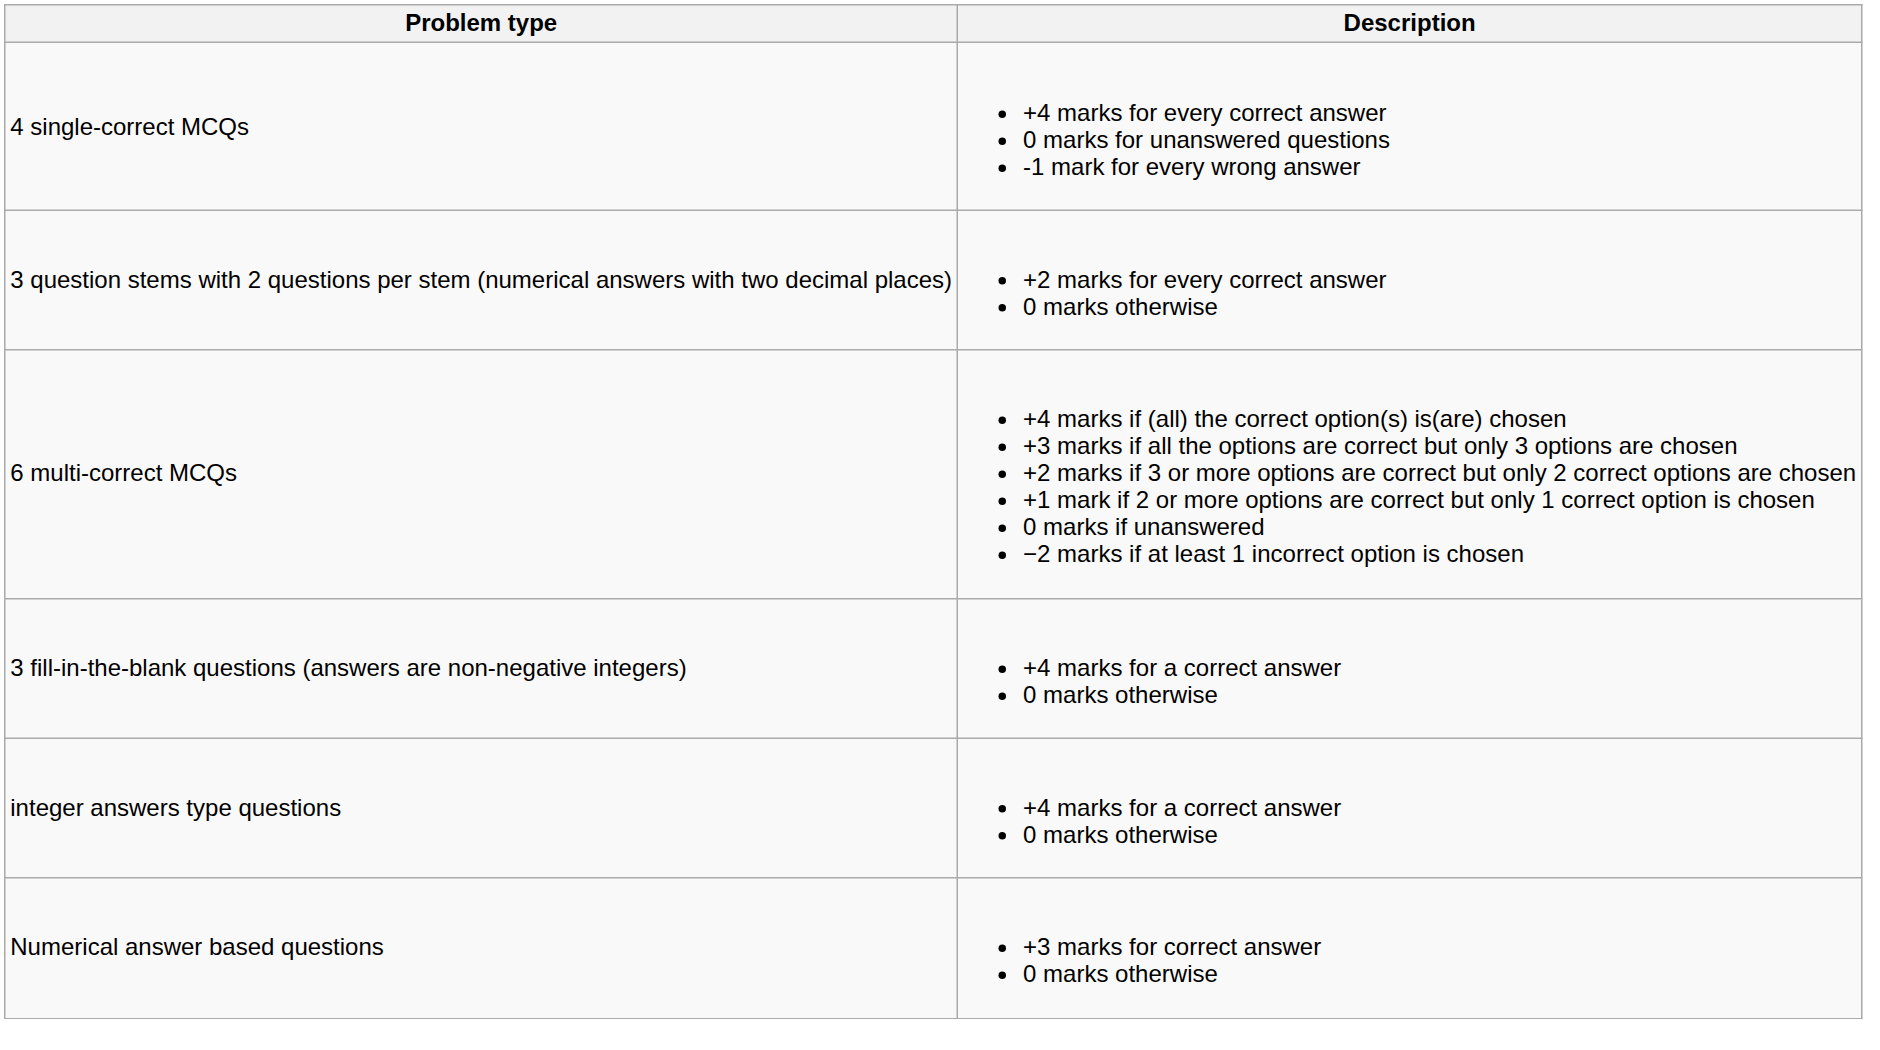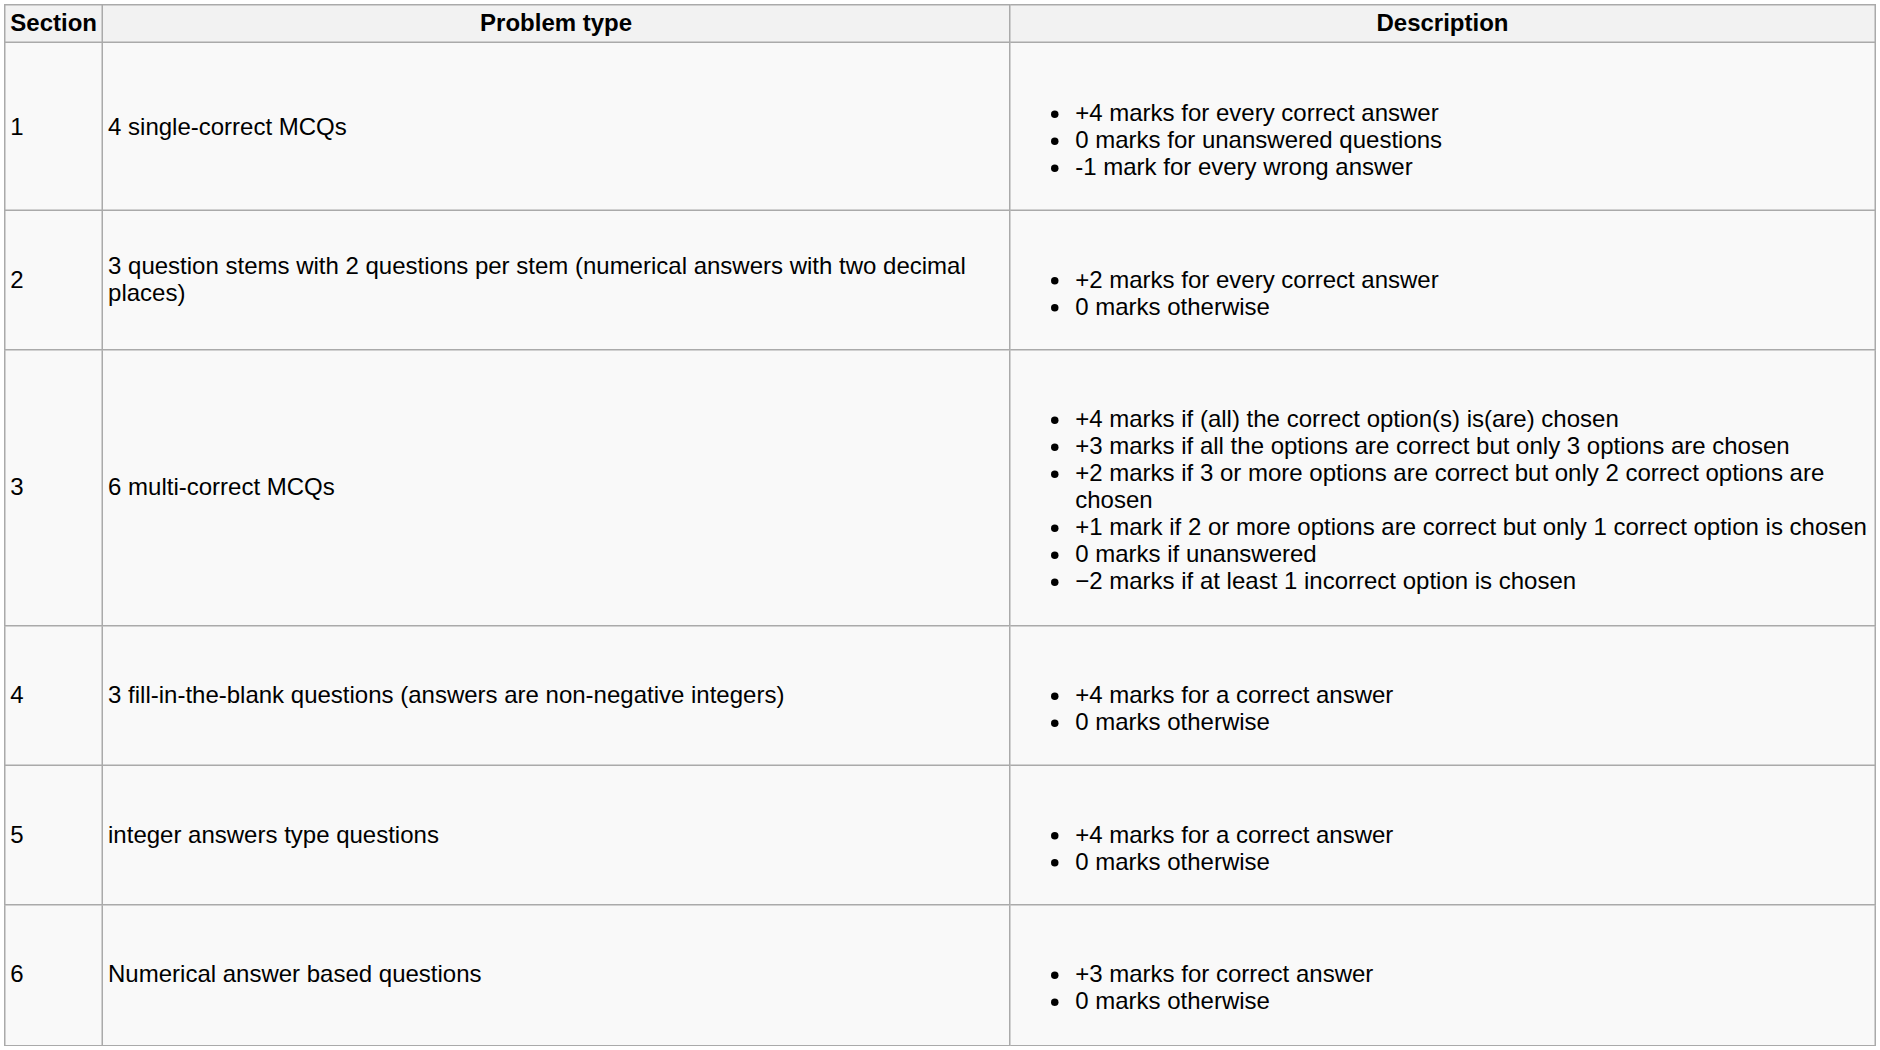 <table class="wikitable">
 <tr>
+<th>Section</th>
 <th>Problem type</th>
 <th>Description</th>
 </tr>
 <tr>
+<td>1</td>
 <td>4 single-correct MCQs</td>
 <td><br><ul><li>+4 marks for every correct answer</li><li>0 marks for unanswered questions</li><li>-1 mark for every wrong answer</li></ul></td>
 </tr>
 <tr>
+<td>2</td>
 <td>3 question stems with 2 questions per stem (numerical answers with two decimal places)</td>
 <td><br><ul><li>+2 marks for every correct answer</li><li>0 marks otherwise</li></ul></td>
 </tr>
 <tr>
+<td>3</td>
 <td>6 multi-correct MCQs</td>
 <td><br><ul><li>+4 marks if (all) the correct option(s) is(are) chosen</li><li>+3 marks if all the options are correct but only 3 options are chosen</li><li>+2 marks if 3 or more options are correct but only 2 correct options are chosen</li><li>+1 mark if 2 or more options are correct but only 1 correct option is chosen</li><li>0 marks if unanswered</li><li>−2 marks if at least 1 incorrect option is chosen</li></ul></td>
 </tr>
 <tr>
+<td>4</td>
 <td>3 fill-in-the-blank questions (answers are non-negative integers)</td>
 <td><br><ul><li>+4 marks for a correct answer</li><li>0 marks otherwise</li></ul></td>
 </tr>
 <tr>
+<td>5</td>
 <td>integer answers type questions</td>
 <td><br><ul><li>+4 marks for a correct answer</li><li>0 marks otherwise</li></ul></td>
 </tr>
 <tr>
+<td>6</td>
 <td>Numerical answer based questions</td>
 <td><br><ul><li>+3 marks for correct answer</li><li>0 marks otherwise</li></ul></td>
 </tr>
 </table>
